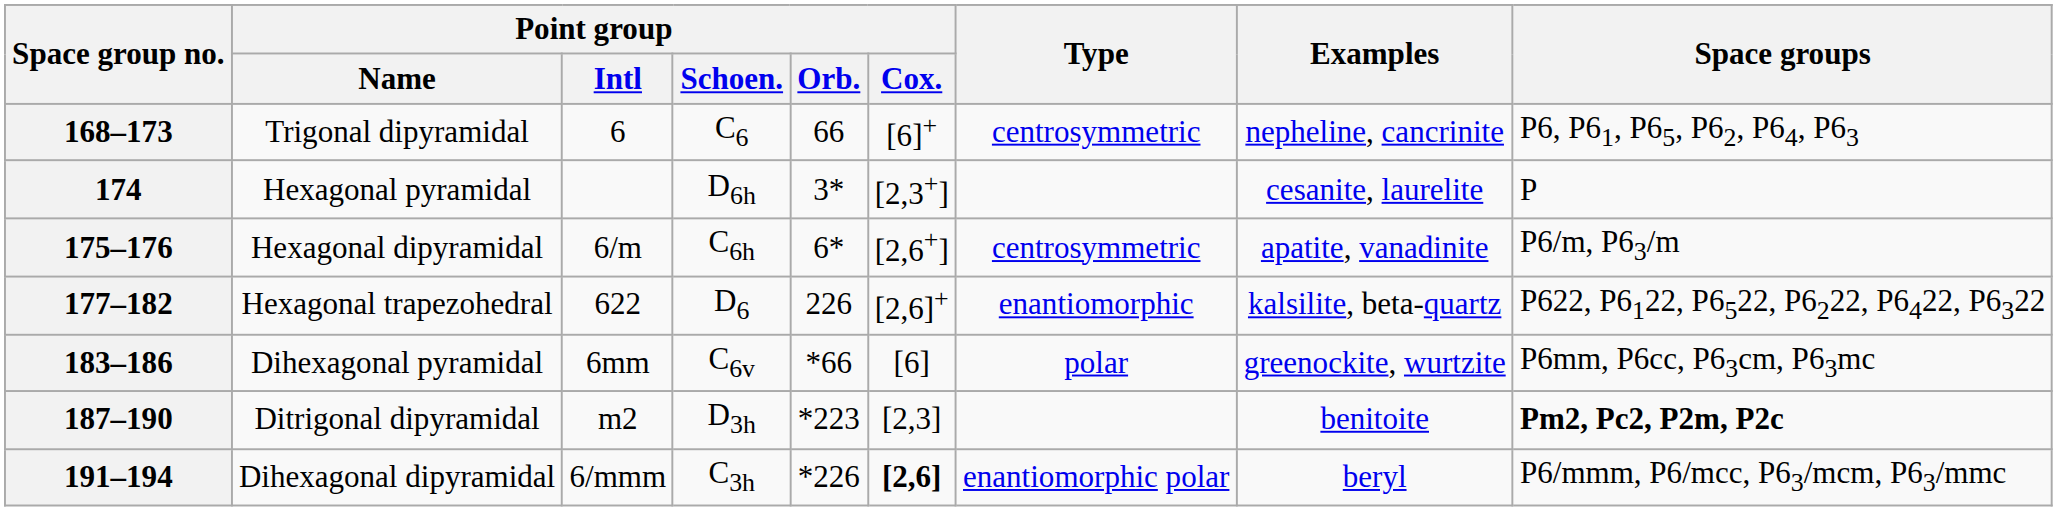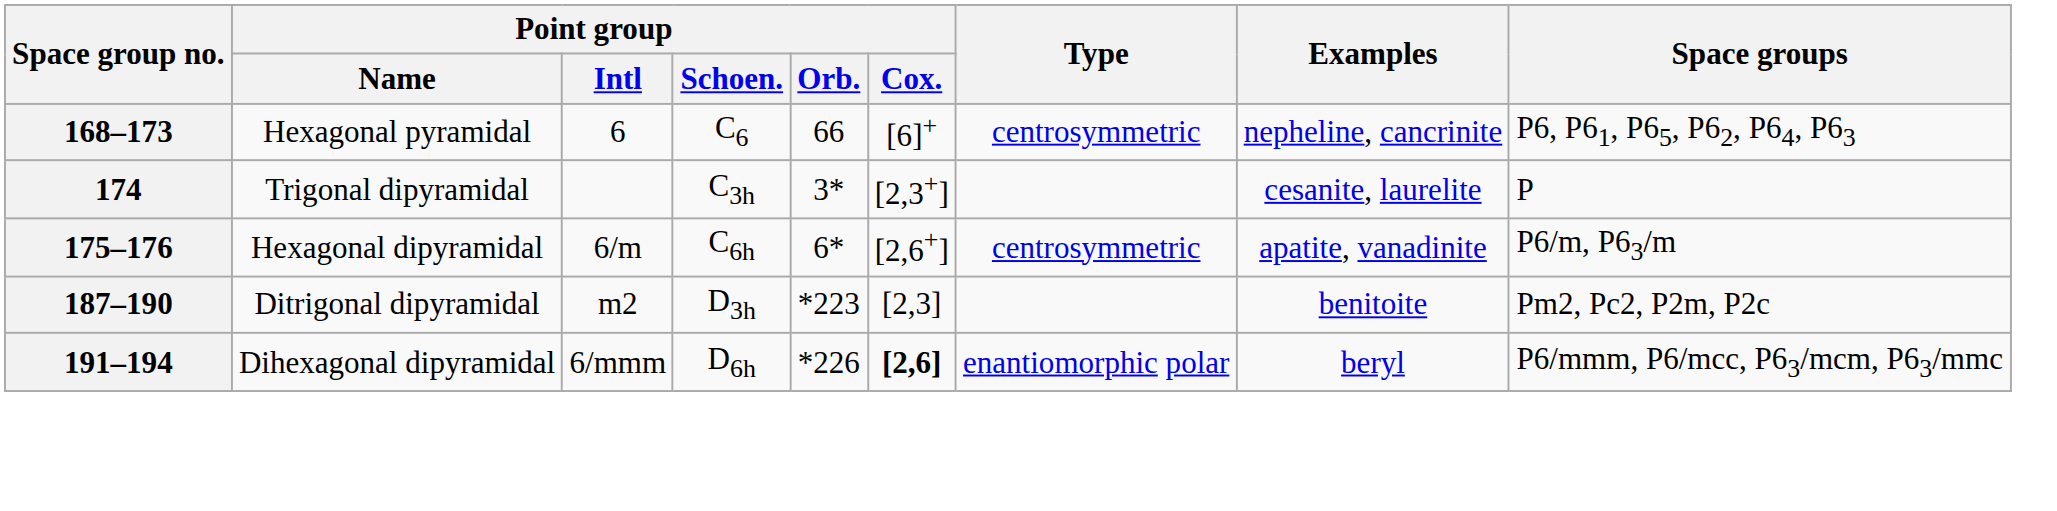 <table class="wikitable">
 <tr>
 <th rowspan=2>Space group no.</th>
 <th colspan=5>Point group</th>
 <th rowspan=2>Type</th>
 <th rowspan=2>Examples</th>
 <th rowspan=2>Space groups</th>
 </tr>
 <tr>
 <th>Name</th>
 <th><a href='#'>Intl</a></th>
 <th><a href='#'>Schoen.</a></th>
 <th><a href='#'>Orb.</a></th>
 <th><a href='#'>Cox.</a></th>
 </tr>
 <tr align=center>
 <th>168–173</th>
-<td>Trigonal dipyramidal</td>
+<td>Hexagonal pyramidal</td>
 <td>6</td>
 <td>C<sub>6</sub></td>
 <td>66</td>
 <td>[6]<sup>+</sup></td>
 <td><a href='#'>centrosymmetric</a></td>
 <td><a href='#'>nepheline</a>, <a href='#'>cancrinite</a></td>
 <td align=left>P6, P6<sub>1</sub>, P6<sub>5</sub>, P6<sub>2</sub>, P6<sub>4</sub>, P6<sub>3</sub></td>
 </tr>
 <tr align=center>
 <th>174</th>
-<td>Hexagonal pyramidal</td>
+<td>Trigonal dipyramidal</td>
 <td></td>
-<td>D<sub>6h</sub></td>
+<td>C<sub>3h</sub></td>
 <td>3*</td>
 <td>[2,3<sup>+</sup>]</td>
 <td></td>
 <td><a href='#'>cesanite</a>, <a href='#'>laurelite</a></td>
 <td align=left>P</td>
 </tr>
 <tr align=center>
 <th>175–176</th>
 <td>Hexagonal dipyramidal</td>
 <td>6/m</td>
 <td>C<sub>6h</sub></td>
 <td>6*</td>
 <td>[2,6<sup>+</sup>]</td>
 <td><a href='#'>centrosymmetric</a></td>
 <td><a href='#'>apatite</a>, <a href='#'>vanadinite</a></td>
 <td align=left>P6/m, P6<sub>3</sub>/m</td>
 </tr>
 <tr align=center>
-<th>177–182</th>
-<td>Hexagonal trapezohedral</td>
-<td>622</td>
-<td>D<sub>6</sub></td>
-<td>226</td>
-<td>[2,6]<sup>+</sup></td>
-<td><a href='#'>enantiomorphic</a></td>
-<td><a href='#'>kalsilite</a>, beta-<a href='#'>quartz</a></td>
-<td align=left>P622, P6<sub>1</sub>22, P6<sub>5</sub>22, P6<sub>2</sub>22, P6<sub>4</sub>22, P6<sub>3</sub>22</td>
-</tr>
-<tr align=center>
-<th>183–186</th>
-<td>Dihexagonal pyramidal</td>
-<td>6mm</td>
-<td>C<sub>6v</sub></td>
-<td>*66</td>
-<td>[6]</td>
-<td><a href='#'>polar</a></td>
-<td><a href='#'>greenockite</a>, <a href='#'>wurtzite</a></td>
-<td align=left>P6mm, P6cc, P6<sub>3</sub>cm, P6<sub>3</sub>mc</td>
-</tr>
-<tr align=center>
 <th>187–190</th>
 <td>Ditrigonal dipyramidal</td>
 <td>m2</td>
 <td>D<sub>3h</sub></td>
 <td>*223</td>
 <td>[2,3]</td>
 <td></td>
 <td><a href='#'>benitoite</a></td>
-<td align=left><strong>Pm2, Pc2, P2m, P2c</strong></td>
+<td align=left>Pm2, Pc2, P2m, P2c</td>
 </tr>
 <tr align=center>
 <th>191–194</th>
 <td>Dihexagonal dipyramidal</td>
 <td>6/mmm</td>
-<td>C<sub>3h</sub></td>
+<td>D<sub>6h</sub></td>
 <td>*226</td>
 <td><strong>[2,6]</strong></td>
 <td><a href='#'>enantiomorphic</a> <a href='#'>polar</a></td>
 <td><a href='#'>beryl</a></td>
 <td align=left>P6/mmm, P6/mcc, P6<sub>3</sub>/mcm, P6<sub>3</sub>/mmc</td>
 </tr>
 </table>
